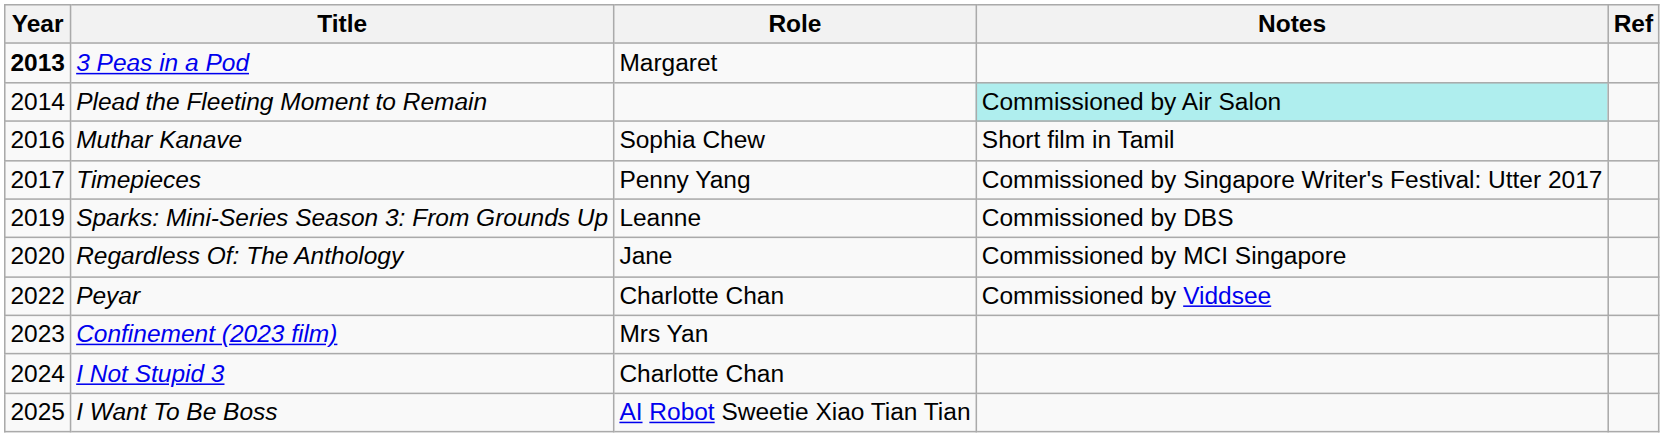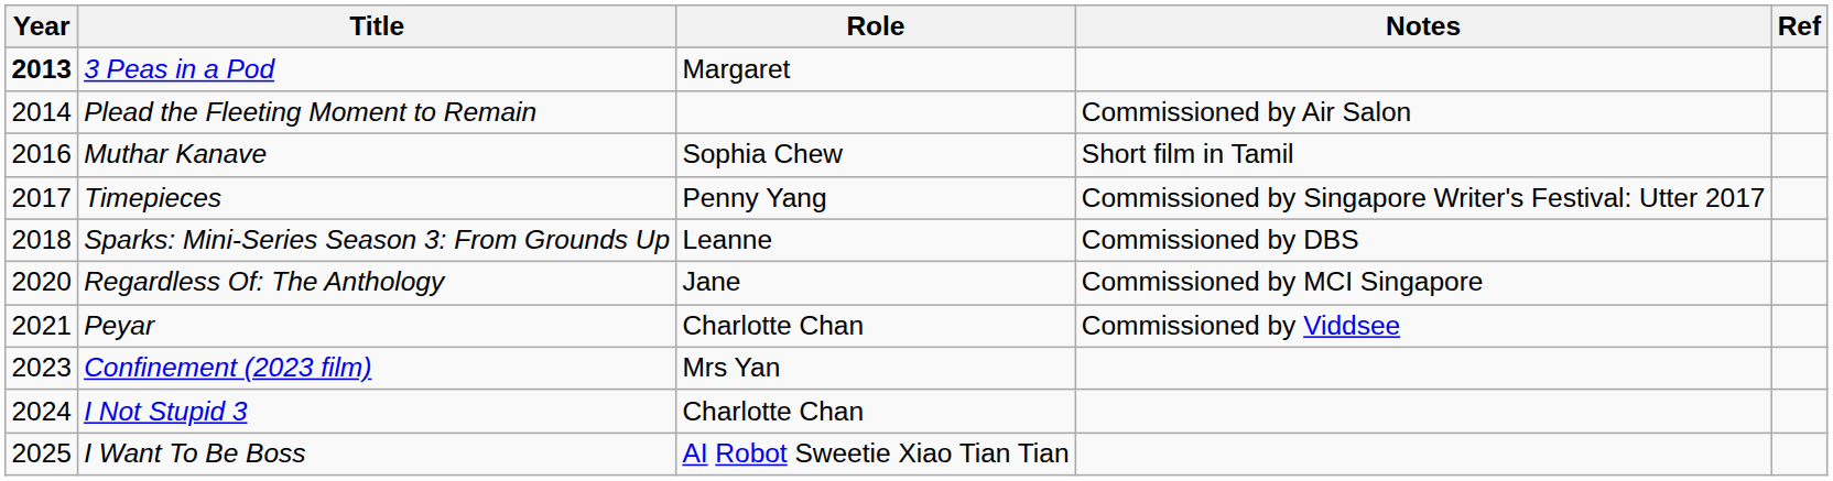 <table class="wikitable sortable">
 <tr>
 <th>Year</th>
 <th>Title</th>
 <th>Role</th>
 <th class="unsortable">Notes</th>
 <th class="unsortable">Ref</th>
 </tr>
 <tr>
 <td><strong>2013</strong></td>
 <td><em><a href='#'>3 Peas in a Pod</a></em></td>
 <td>Margaret</td>
 <td></td>
 <td></td>
 </tr>
 <tr>
 <td>2014</td>
 <td><em>Plead the Fleeting Moment to Remain</em></td>
 <td></td>
-<td style="background: paleturquoise;">Commissioned by Air Salon</td>
+<td>Commissioned by Air Salon</td>
 <td></td>
 </tr>
 <tr>
 <td>2016</td>
 <td><em>Muthar Kanave</em></td>
 <td>Sophia Chew</td>
 <td>Short film in Tamil</td>
 <td></td>
 </tr>
 <tr>
 <td>2017</td>
 <td><em>Timepieces</em></td>
 <td>Penny Yang</td>
 <td>Commissioned by Singapore Writer's Festival: Utter 2017</td>
 <td></td>
 </tr>
 <tr>
-<td>2019</td>
+<td>2018</td>
 <td><em>Sparks: Mini-Series Season 3: From Grounds Up</em></td>
 <td>Leanne</td>
 <td>Commissioned by DBS</td>
 <td></td>
 </tr>
 <tr>
 <td>2020</td>
 <td><em>Regardless Of: The Anthology</em></td>
 <td>Jane</td>
 <td>Commissioned by MCI Singapore</td>
 <td></td>
 </tr>
 <tr>
-<td>2022</td>
+<td>2021</td>
 <td><em>Peyar</em></td>
 <td>Charlotte Chan</td>
 <td>Commissioned by <a href='#'>Viddsee</a></td>
 <td></td>
 </tr>
 <tr>
 <td>2023</td>
 <td><em><a href='#'>Confinement (2023 film)</a></em></td>
 <td>Mrs Yan</td>
 <td></td>
 <td></td>
 </tr>
 <tr>
 <td>2024</td>
 <td><em><a href='#'>I Not Stupid 3</a></em></td>
 <td>Charlotte Chan</td>
 <td></td>
 <td></td>
 </tr>
 <tr>
 <td>2025</td>
 <td><em>I Want To Be Boss</em></td>
 <td><a href='#'>AI</a> <a href='#'>Robot</a> Sweetie Xiao Tian Tian</td>
 <td></td>
 <td></td>
 </tr>
 </table>
